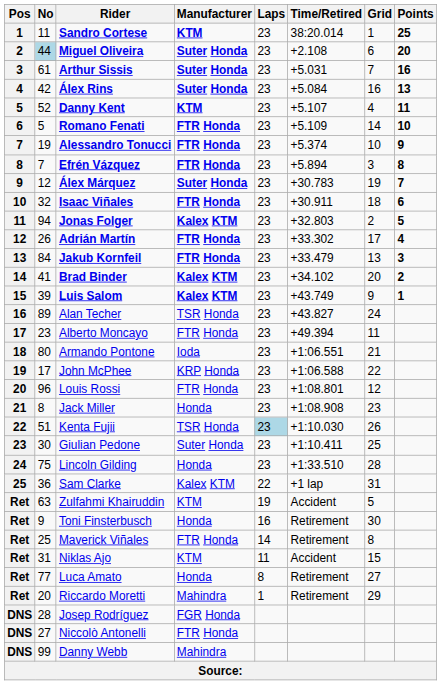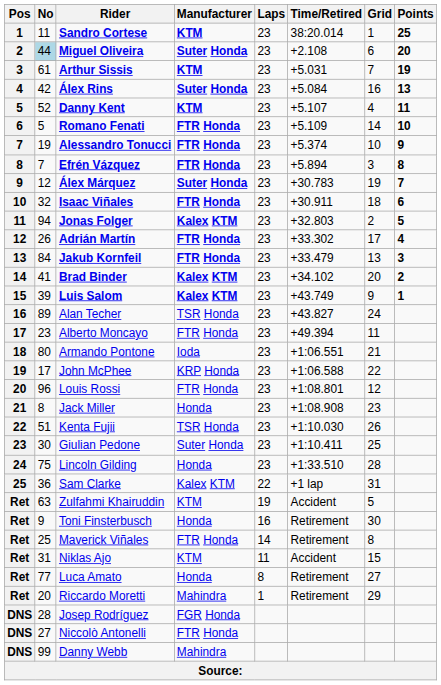 <table class="wikitable" style="font-size: 95%;">
 <tr>
 <th>Pos</th>
 <th>No</th>
 <th>Rider</th>
 <th>Manufacturer</th>
 <th>Laps</th>
 <th>Time/Retired</th>
 <th>Grid</th>
 <th>Points</th>
 </tr>
 <tr>
 <th>1</th>
 <td>11</td>
 <td> <strong><a href='#'>Sandro Cortese</a></strong></td>
 <td><strong><a href='#'>KTM</a></strong></td>
 <td>23</td>
 <td>38:20.014</td>
 <td>1</td>
 <td><strong>25</strong></td>
 </tr>
 <tr>
 <th>2</th>
 <td style="background: lightblue;">44</td>
 <td> <strong><a href='#'>Miguel Oliveira</a></strong></td>
 <td><strong><a href='#'>Suter</a> <a href='#'>Honda</a></strong></td>
 <td>23</td>
 <td>+2.108</td>
 <td>6</td>
 <td><strong>20</strong></td>
 </tr>
 <tr>
 <th>3</th>
 <td>61</td>
 <td> <strong><a href='#'>Arthur Sissis</a></strong></td>
-<td><strong><a href='#'>Suter</a> <a href='#'>Honda</a></strong></td>
+<td><strong><a href='#'>KTM</a></strong></td>
 <td>23</td>
 <td>+5.031</td>
 <td>7</td>
-<td><strong>16</strong></td>
+<td><strong>19</strong></td>
 </tr>
 <tr>
 <th>4</th>
 <td>42</td>
 <td> <strong><a href='#'>Álex Rins</a></strong></td>
 <td><strong><a href='#'>Suter</a> <a href='#'>Honda</a></strong></td>
 <td>23</td>
 <td>+5.084</td>
 <td>16</td>
 <td><strong>13</strong></td>
 </tr>
 <tr>
 <th>5</th>
 <td>52</td>
 <td> <strong><a href='#'>Danny Kent</a></strong></td>
 <td><strong><a href='#'>KTM</a></strong></td>
 <td>23</td>
 <td>+5.107</td>
 <td>4</td>
 <td><strong>11</strong></td>
 </tr>
 <tr>
 <th>6</th>
 <td>5</td>
 <td> <strong><a href='#'>Romano Fenati</a></strong></td>
 <td><strong><a href='#'>FTR</a> <a href='#'>Honda</a></strong></td>
 <td>23</td>
 <td>+5.109</td>
 <td>14</td>
 <td><strong>10</strong></td>
 </tr>
 <tr>
 <th>7</th>
 <td>19</td>
 <td> <strong><a href='#'>Alessandro Tonucci</a></strong></td>
 <td><strong><a href='#'>FTR</a> <a href='#'>Honda</a></strong></td>
 <td>23</td>
 <td>+5.374</td>
 <td>10</td>
 <td><strong>9</strong></td>
 </tr>
 <tr>
 <th>8</th>
 <td>7</td>
 <td> <strong><a href='#'>Efrén Vázquez</a></strong></td>
 <td><strong><a href='#'>FTR</a> <a href='#'>Honda</a></strong></td>
 <td>23</td>
 <td>+5.894</td>
 <td>3</td>
 <td><strong>8</strong></td>
 </tr>
 <tr>
 <th>9</th>
 <td>12</td>
 <td> <strong><a href='#'>Álex Márquez</a></strong></td>
 <td><strong><a href='#'>Suter</a> <a href='#'>Honda</a></strong></td>
 <td>23</td>
 <td>+30.783</td>
 <td>19</td>
 <td><strong>7</strong></td>
 </tr>
 <tr>
 <th>10</th>
 <td>32</td>
 <td> <strong><a href='#'>Isaac Viñales</a></strong></td>
 <td><strong><a href='#'>FTR</a> <a href='#'>Honda</a></strong></td>
 <td>23</td>
 <td>+30.911</td>
 <td>18</td>
 <td><strong>6</strong></td>
 </tr>
 <tr>
 <th>11</th>
 <td>94</td>
 <td> <strong><a href='#'>Jonas Folger</a></strong></td>
 <td><strong><a href='#'>Kalex</a> <a href='#'>KTM</a></strong></td>
 <td>23</td>
 <td>+32.803</td>
 <td>2</td>
 <td><strong>5</strong></td>
 </tr>
 <tr>
 <th>12</th>
 <td>26</td>
 <td> <strong><a href='#'>Adrián Martín</a></strong></td>
 <td><strong><a href='#'>FTR</a> <a href='#'>Honda</a></strong></td>
 <td>23</td>
 <td>+33.302</td>
 <td>17</td>
 <td><strong>4</strong></td>
 </tr>
 <tr>
 <th>13</th>
 <td>84</td>
 <td> <strong><a href='#'>Jakub Kornfeil</a></strong></td>
 <td><strong><a href='#'>FTR</a> <a href='#'>Honda</a></strong></td>
 <td>23</td>
 <td>+33.479</td>
 <td>13</td>
 <td><strong>3</strong></td>
 </tr>
 <tr>
 <th>14</th>
 <td>41</td>
 <td> <strong><a href='#'>Brad Binder</a></strong></td>
 <td><strong><a href='#'>Kalex</a> <a href='#'>KTM</a></strong></td>
 <td>23</td>
 <td>+34.102</td>
 <td>20</td>
 <td><strong>2</strong></td>
 </tr>
 <tr>
 <th>15</th>
 <td>39</td>
 <td> <strong><a href='#'>Luis Salom</a></strong></td>
 <td><strong><a href='#'>Kalex</a> <a href='#'>KTM</a></strong></td>
 <td>23</td>
 <td>+43.749</td>
 <td>9</td>
 <td><strong>1</strong></td>
 </tr>
 <tr>
 <th>16</th>
 <td>89</td>
 <td> <a href='#'>Alan Techer</a></td>
 <td><a href='#'>TSR</a> <a href='#'>Honda</a></td>
 <td>23</td>
 <td>+43.827</td>
 <td>24</td>
 <td></td>
 </tr>
 <tr>
 <th>17</th>
 <td>23</td>
 <td> <a href='#'>Alberto Moncayo</a></td>
 <td><a href='#'>FTR</a> <a href='#'>Honda</a></td>
 <td>23</td>
 <td>+49.394</td>
 <td>11</td>
 <td></td>
 </tr>
 <tr>
 <th>18</th>
 <td>80</td>
 <td> <a href='#'>Armando Pontone</a></td>
 <td><a href='#'>Ioda</a></td>
 <td>23</td>
 <td>+1:06.551</td>
 <td>21</td>
 <td></td>
 </tr>
 <tr>
 <th>19</th>
 <td>17</td>
 <td> <a href='#'>John McPhee</a></td>
 <td><a href='#'>KRP</a> <a href='#'>Honda</a></td>
 <td>23</td>
 <td>+1:06.588</td>
 <td>22</td>
 <td></td>
 </tr>
 <tr>
 <th>20</th>
 <td>96</td>
 <td> <a href='#'>Louis Rossi</a></td>
 <td><a href='#'>FTR</a> <a href='#'>Honda</a></td>
 <td>23</td>
 <td>+1:08.801</td>
 <td>12</td>
 <td></td>
 </tr>
 <tr>
 <th>21</th>
 <td>8</td>
 <td> <a href='#'>Jack Miller</a></td>
 <td><a href='#'>Honda</a></td>
 <td>23</td>
 <td>+1:08.908</td>
 <td>23</td>
 <td></td>
 </tr>
 <tr>
 <th>22</th>
 <td>51</td>
 <td> <a href='#'>Kenta Fujii</a></td>
 <td><a href='#'>TSR</a> <a href='#'>Honda</a></td>
-<td style="background: lightblue;">23</td>
+<td>23</td>
 <td>+1:10.030</td>
 <td>26</td>
 <td></td>
 </tr>
 <tr>
 <th>23</th>
 <td>30</td>
 <td> <a href='#'>Giulian Pedone</a></td>
 <td><a href='#'>Suter</a> <a href='#'>Honda</a></td>
 <td>23</td>
 <td>+1:10.411</td>
 <td>25</td>
 <td></td>
 </tr>
 <tr>
 <th>24</th>
 <td>75</td>
 <td> <a href='#'>Lincoln Gilding</a></td>
 <td><a href='#'>Honda</a></td>
 <td>23</td>
 <td>+1:33.510</td>
 <td>28</td>
 <td></td>
 </tr>
 <tr>
 <th>25</th>
 <td>36</td>
 <td> <a href='#'>Sam Clarke</a></td>
 <td><a href='#'>Kalex</a> <a href='#'>KTM</a></td>
 <td>22</td>
 <td>+1 lap</td>
 <td>31</td>
 <td></td>
 </tr>
 <tr>
 <th>Ret</th>
 <td>63</td>
 <td> <a href='#'>Zulfahmi Khairuddin</a></td>
 <td><a href='#'>KTM</a></td>
 <td>19</td>
 <td>Accident</td>
 <td>5</td>
 <td></td>
 </tr>
 <tr>
 <th>Ret</th>
 <td>9</td>
 <td> <a href='#'>Toni Finsterbusch</a></td>
 <td><a href='#'>Honda</a></td>
 <td>16</td>
 <td>Retirement</td>
 <td>30</td>
 <td></td>
 </tr>
 <tr>
 <th>Ret</th>
 <td>25</td>
 <td> <a href='#'>Maverick Viñales</a></td>
 <td><a href='#'>FTR</a> <a href='#'>Honda</a></td>
 <td>14</td>
 <td>Retirement</td>
 <td>8</td>
 <td></td>
 </tr>
 <tr>
 <th>Ret</th>
 <td>31</td>
 <td> <a href='#'>Niklas Ajo</a></td>
 <td><a href='#'>KTM</a></td>
 <td>11</td>
 <td>Accident</td>
 <td>15</td>
 <td></td>
 </tr>
 <tr>
 <th>Ret</th>
 <td>77</td>
 <td> <a href='#'>Luca Amato</a></td>
 <td><a href='#'>Honda</a></td>
 <td>8</td>
 <td>Retirement</td>
 <td>27</td>
 <td></td>
 </tr>
 <tr>
 <th>Ret</th>
 <td>20</td>
 <td> <a href='#'>Riccardo Moretti</a></td>
 <td><a href='#'>Mahindra</a></td>
 <td>1</td>
 <td>Retirement</td>
 <td>29</td>
 <td></td>
 </tr>
 <tr>
 <th>DNS</th>
 <td>28</td>
 <td> <a href='#'>Josep Rodríguez</a></td>
 <td><a href='#'>FGR</a> <a href='#'>Honda</a></td>
 <td></td>
 <td></td>
 <td></td>
 <td></td>
 </tr>
 <tr>
 <th>DNS</th>
 <td>27</td>
 <td> <a href='#'>Niccolò Antonelli</a></td>
 <td><a href='#'>FTR</a> <a href='#'>Honda</a></td>
 <td></td>
 <td></td>
 <td></td>
 <td></td>
 </tr>
 <tr>
 <th>DNS</th>
 <td>99</td>
 <td> <a href='#'>Danny Webb</a></td>
 <td><a href='#'>Mahindra</a></td>
 <td></td>
 <td></td>
 <td></td>
 <td></td>
 </tr>
 <tr>
 <th colspan=8>Source:</th>
 </tr>
 </table>
